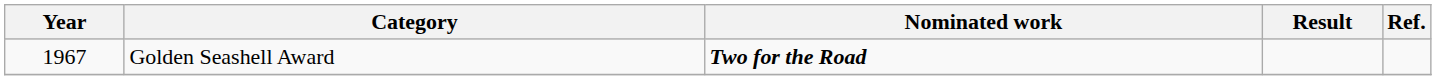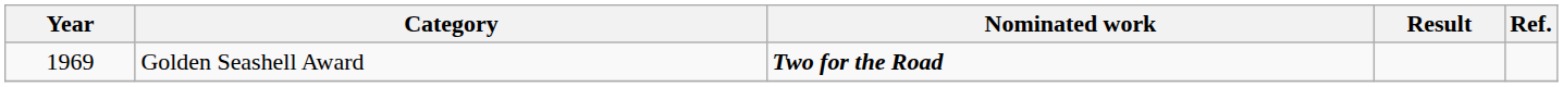 <table class=wikitable>
 <tr>
 <th scope="col" style="width:5em;">Year</th>
 <th scope="col" style="width:26em;">Category</th>
 <th scope="col" style="width:25em;">Nominated work</th>
 <th scope="col" style="width:5em;">Result</th>
 <th>Ref.</th>
 </tr>
 <tr>
-<td style="text-align:center;">1967</td>
+<td style="text-align:center;">1969</td>
 <td>Golden Seashell Award</td>
 <td><strong><em>Two for the Road</em></strong></td>
 <td></td>
 <td></td>
 </tr>
 <tr>
 </tr>
 </table>
